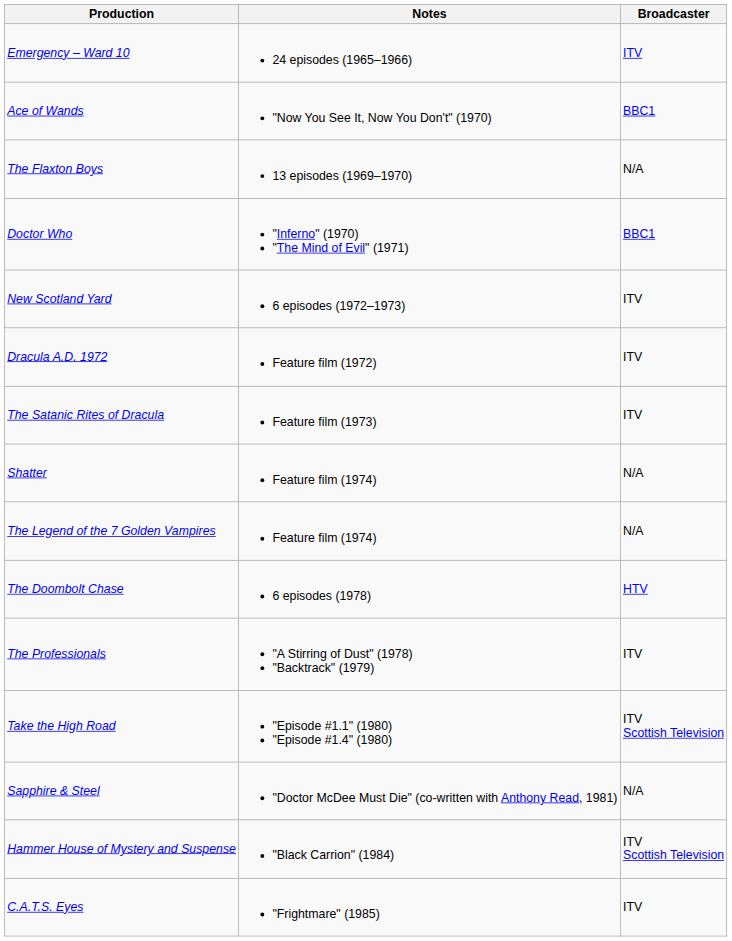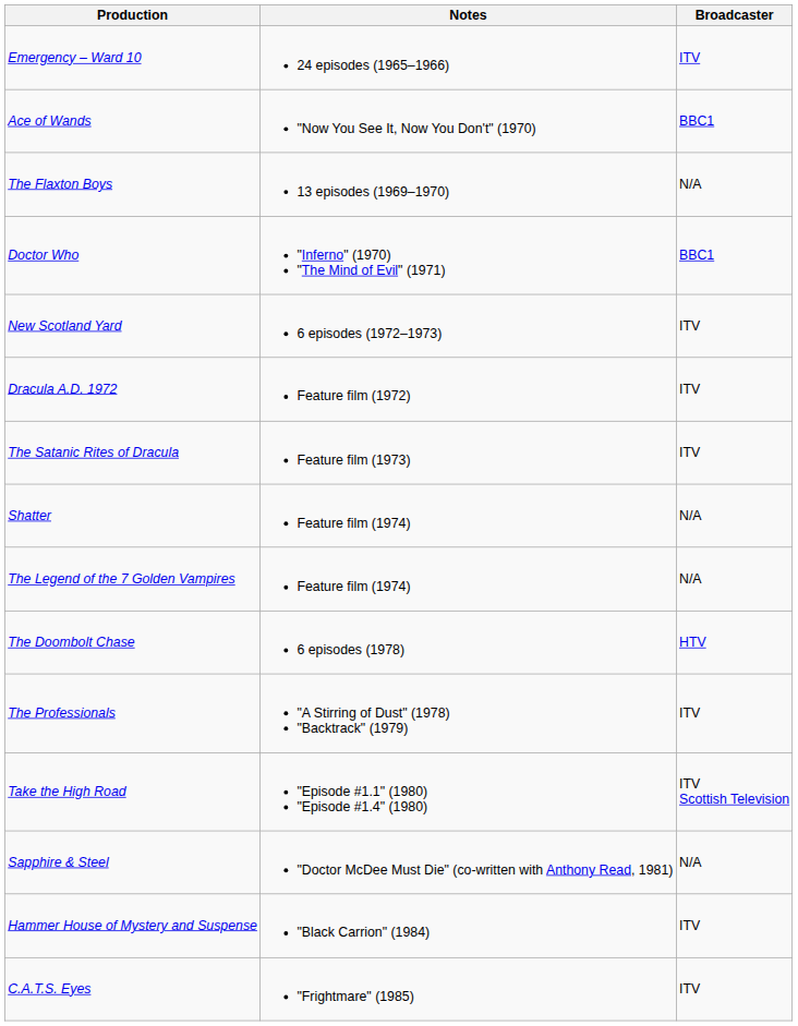 <table class="wikitable">
 <tr style="background:#ccc; text-align:center;">
 <th>Production</th>
 <th>Notes</th>
 <th>Broadcaster</th>
 </tr>
 <tr>
 <td><em><a href='#'>Emergency – Ward 10</a></em></td>
 <td><br><ul><li>24 episodes (1965–1966)</li></ul></td>
 <td><a href='#'>ITV</a></td>
 </tr>
 <tr>
 <td><em><a href='#'>Ace of Wands</a></em></td>
 <td><br><ul><li>"Now You See It, Now You Don't" (1970)</li></ul></td>
 <td><a href='#'>BBC1</a></td>
 </tr>
 <tr>
 <td><em><a href='#'>The Flaxton Boys</a></em></td>
 <td><br><ul><li>13 episodes (1969–1970)</li></ul></td>
 <td>N/A</td>
 </tr>
 <tr>
 <td><em><a href='#'>Doctor Who</a></em></td>
 <td><br><ul><li>"<a href='#'>Inferno</a>" (1970)</li><li>"<a href='#'>The Mind of Evil</a>" (1971)</li></ul></td>
 <td><a href='#'>BBC1</a></td>
 </tr>
 <tr>
 <td><em><a href='#'>New Scotland Yard</a></em></td>
 <td><br><ul><li>6 episodes (1972–1973)</li></ul></td>
 <td>ITV</td>
 </tr>
 <tr>
 <td><em><a href='#'>Dracula A.D. 1972</a></em></td>
 <td><br><ul><li>Feature film (1972)</li></ul></td>
 <td>ITV</td>
 </tr>
 <tr>
 <td><em><a href='#'>The Satanic Rites of Dracula</a></em></td>
 <td><br><ul><li>Feature film (1973)</li></ul></td>
 <td>ITV</td>
 </tr>
 <tr>
 <td><em><a href='#'>Shatter</a></em></td>
 <td><br><ul><li>Feature film (1974)</li></ul></td>
 <td>N/A</td>
 </tr>
 <tr>
 <td><em><a href='#'>The Legend of the 7 Golden Vampires</a></em></td>
 <td><br><ul><li>Feature film (1974)</li></ul></td>
 <td>N/A</td>
 </tr>
 <tr>
 <td><em><a href='#'>The Doombolt Chase</a></em></td>
 <td><br><ul><li>6 episodes (1978)</li></ul></td>
 <td><a href='#'>HTV</a></td>
 </tr>
 <tr>
 <td><em><a href='#'>The Professionals</a></em></td>
 <td><br><ul><li>"A Stirring of Dust" (1978)</li><li>"Backtrack" (1979)</li></ul></td>
 <td>ITV</td>
 </tr>
 <tr>
 <td><em><a href='#'>Take the High Road</a></em></td>
 <td><br><ul><li>"Episode #1.1" (1980)</li><li>"Episode #1.4" (1980)</li></ul></td>
 <td>ITV<br><a href='#'>Scottish Television</a></td>
 </tr>
 <tr>
 <td><em><a href='#'>Sapphire & Steel</a></em></td>
 <td><br><ul><li>"Doctor McDee Must Die" (co-written with <a href='#'>Anthony Read</a>, 1981)</li></ul></td>
 <td>N/A</td>
 </tr>
 <tr>
 <td><em><a href='#'>Hammer House of Mystery and Suspense</a></em></td>
 <td><br><ul><li>"Black Carrion" (1984)</li></ul></td>
-<td>ITV<br><a href='#'>Scottish Television</a></td>
+<td>ITV</td>
 </tr>
 <tr>
 <td><em><a href='#'>C.A.T.S. Eyes</a></em></td>
 <td><br><ul><li>"Frightmare" (1985)</li></ul></td>
 <td>ITV</td>
 </tr>
 </table>
